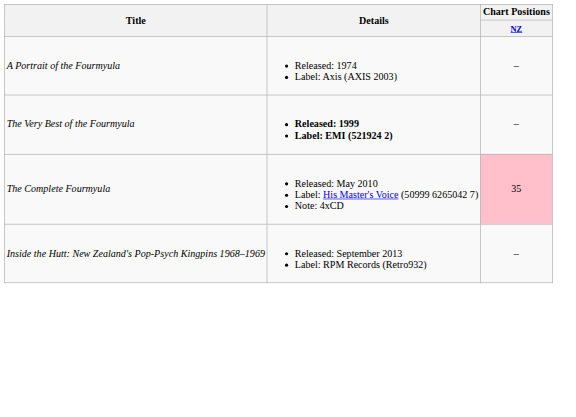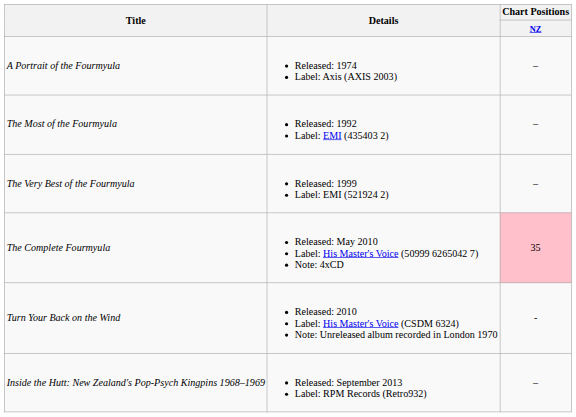 <table class="wikitable">
 <tr>
 <th rowspan="2">Title</th>
 <th rowspan="2">Details</th>
 <th colspan="1">Chart Positions</th>
 </tr>
 <tr>
 <th><small><a href='#'>NZ</a></small></th>
 </tr>
 <tr>
 <td><em>A Portrait of the Fourmyula</em></td>
 <td><br><ul><li>Released: 1974</li><li>Label: Axis (AXIS 2003)</li></ul></td>
 <td align="center">–</td>
 </tr>
 <tr>
+<td><em>The Most of the Fourmyula</em></td>
+<td><br><ul><li>Released: 1992</li><li>Label: <a href='#'>EMI</a> (435403 2)</li></ul></td>
+<td align="center">–</td>
+</tr>
+<tr>
 <td><em>The Very Best of the Fourmyula</em></td>
-<td><strong><br><ul><li>Released: 1999</li><li>Label: EMI (521924 2)</li></ul></strong></td>
+<td><br><ul><li>Released: 1999</li><li>Label: EMI (521924 2)</li></ul></td>
 <td align="center">–</td>
 </tr>
 <tr>
 <td><em>The Complete Fourmyula</em></td>
 <td><br><ul><li>Released: May 2010</li><li>Label: <a href='#'>His Master's Voice</a> (50999 6265042 7)</li><li>Note: 4xCD</li></ul></td>
 <td align="center" style="background: pink;">35</td>
 </tr>
 <tr>
+<td><em>Turn Your Back on the Wind</em></td>
+<td><br><ul><li>Released: 2010</li><li>Label: <a href='#'>His Master's Voice</a> (CSDM 6324)</li><li>Note: Unreleased album recorded in London 1970</li></ul></td>
+<td align="center">-</td>
+</tr>
+<tr>
 <td><em>Inside the Hutt: New Zealand's Pop-Psych Kingpins 1968–1969</em></td>
 <td><br><ul><li>Released: September 2013</li><li>Label: RPM Records (Retro932)</li></ul></td>
 <td align="center">–</td>
 </tr>
 </table>
